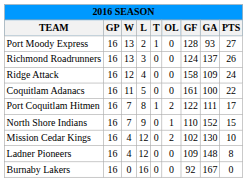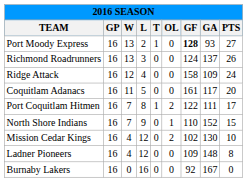 <table class="wikitable">
 <tr bgcolor="#0099FF">
 <td colspan="12" align="center"><strong>2016 SEASON</strong></td>
 </tr>
 <tr bgcolor="0099FF">
 <th>TEAM</th>
 <th>GP</th>
 <th>W</th>
 <th>L</th>
 <th>T</th>
 <th>OL</th>
 <th>GF</th>
 <th>GA</th>
 <th>PTS</th>
 </tr>
 <tr align="center" bgcolor="#ffffff">
 <td align="left">Port Moody Express</td>
 <td>16</td>
 <td>13</td>
 <td>2</td>
 <td>1</td>
 <td>0</td>
-<td>128</td>
+<td><strong>128</strong></td>
 <td>93</td>
 <td>27</td>
 </tr>
 <tr align="center" bgcolor="#ffffff">
 <td align="left">Richmond Roadrunners</td>
 <td>16</td>
 <td>13</td>
 <td>3</td>
 <td>0</td>
 <td>0</td>
 <td>124</td>
 <td>137</td>
 <td>26</td>
 </tr>
 <tr align="center" bgcolor="#ffffff">
 <td align="left">Ridge Attack</td>
 <td>16</td>
 <td>12</td>
 <td>4</td>
 <td>0</td>
 <td>0</td>
 <td>158</td>
 <td>109</td>
 <td>24</td>
 </tr>
 <tr align="center" bgcolor="#ffffff">
 <td align="left">Coquitlam Adanacs</td>
 <td>16</td>
 <td>11</td>
 <td>5</td>
 <td>0</td>
 <td>0</td>
 <td>161</td>
-<td>100</td>
-<td>22</td>
+<td>117</td>
+<td>20</td>
 </tr>
 <tr align="center" bgcolor="#ffffff">
 <td align="left">Port Coquitlam Hitmen</td>
 <td>16</td>
 <td>7</td>
 <td>8</td>
 <td>1</td>
 <td>2</td>
 <td>122</td>
 <td>111</td>
 <td>17</td>
 </tr>
 <tr align="center" bgcolor="#ffffff">
 <td align="left">North Shore Indians</td>
 <td>16</td>
 <td>7</td>
 <td>9</td>
 <td>0</td>
 <td>1</td>
 <td>110</td>
 <td>152</td>
 <td>15</td>
 </tr>
 <tr align="center" bgcolor="#ffffff">
 <td align="left">Mission Cedar Kings</td>
 <td>16</td>
 <td>4</td>
 <td>12</td>
 <td>0</td>
 <td>2</td>
 <td>102</td>
 <td>130</td>
 <td>10</td>
 </tr>
 <tr align="center" bgcolor="#ffffff">
 <td align="left">Ladner Pioneers</td>
 <td>16</td>
 <td>4</td>
 <td>12</td>
 <td>0</td>
 <td>0</td>
 <td>109</td>
 <td>148</td>
 <td>8</td>
 </tr>
 <tr align="center" bgcolor="#ffffff">
 <td align="left">Burnaby Lakers</td>
 <td>16</td>
 <td>0</td>
 <td>16</td>
 <td>0</td>
 <td>0</td>
 <td>92</td>
 <td>167</td>
 <td>0</td>
 </tr>
 </table>
